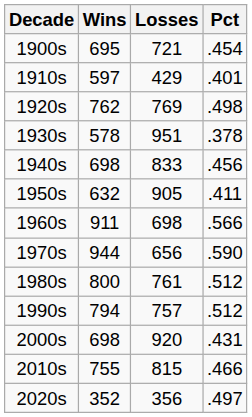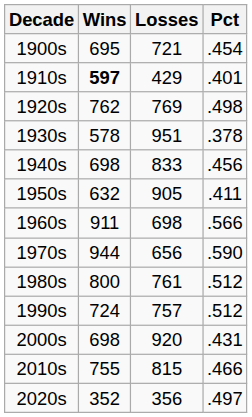 <table class="wikitable plainrowheaders" style="font-size:95%; text-align:center;">
 <tr>
 <th>Decade</th>
 <th>Wins</th>
 <th>Losses</th>
 <th>Pct</th>
 </tr>
 <tr>
 <td>1900s</td>
 <td>695</td>
 <td>721</td>
 <td>.454</td>
 </tr>
 <tr>
 <td>1910s</td>
-<td>597</td>
+<td><strong>597</strong></td>
 <td>429</td>
 <td>.401</td>
 </tr>
 <tr>
 <td>1920s</td>
 <td>762</td>
 <td>769</td>
 <td>.498</td>
 </tr>
 <tr>
 <td>1930s</td>
 <td>578</td>
 <td>951</td>
 <td>.378</td>
 </tr>
 <tr>
 <td>1940s</td>
 <td>698</td>
 <td>833</td>
 <td>.456</td>
 </tr>
 <tr>
 <td>1950s</td>
 <td>632</td>
 <td>905</td>
 <td>.411</td>
 </tr>
 <tr>
 <td>1960s</td>
 <td>911</td>
 <td>698</td>
 <td>.566</td>
 </tr>
 <tr>
 <td>1970s</td>
 <td>944</td>
 <td>656</td>
 <td>.590</td>
 </tr>
 <tr>
 <td>1980s</td>
 <td>800</td>
 <td>761</td>
 <td>.512</td>
 </tr>
 <tr>
 <td>1990s</td>
-<td>794</td>
+<td>724</td>
 <td>757</td>
 <td>.512</td>
 </tr>
 <tr>
 <td>2000s</td>
 <td>698</td>
 <td>920</td>
 <td>.431</td>
 </tr>
 <tr>
 <td>2010s</td>
 <td>755</td>
 <td>815</td>
 <td>.466</td>
 </tr>
 <tr>
 <td>2020s</td>
 <td>352</td>
 <td>356</td>
 <td>.497</td>
 </tr>
 </table>
